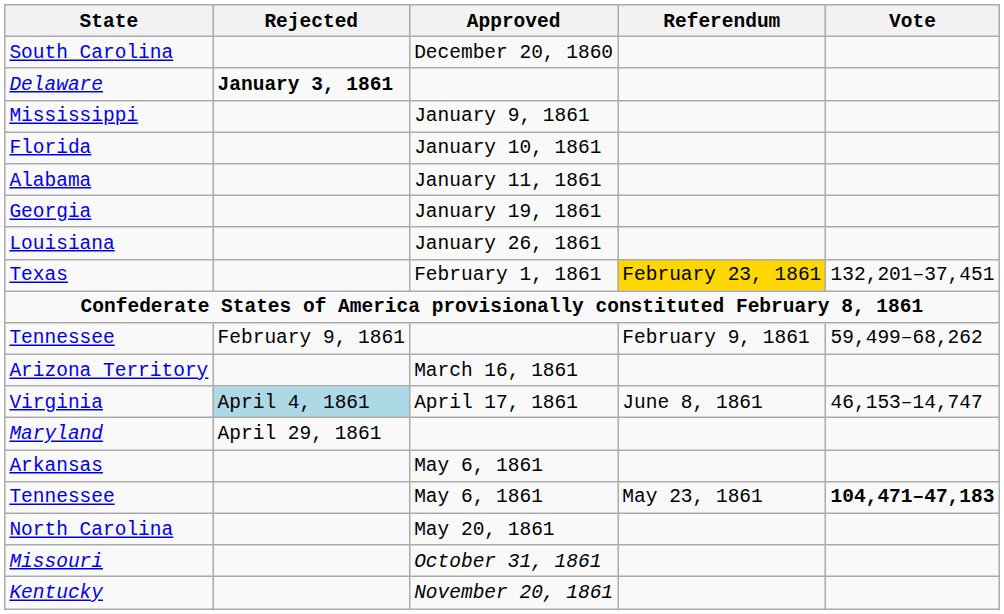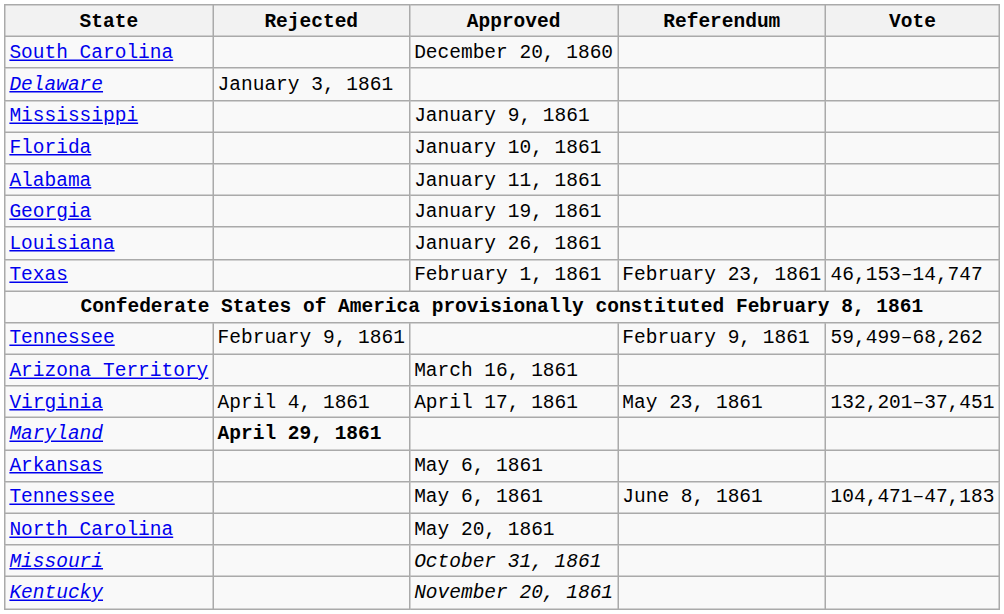 <table class="wikitable sortable">
 <tr>
 <th>State</th>
 <th>Rejected</th>
 <th>Approved</th>
 <th>Referendum</th>
 <th>Vote</th>
 </tr>
 <tr>
 <td><a href='#'>South Carolina</a></td>
 <td></td>
 <td>December 20, 1860</td>
 <td></td>
 <td></td>
 </tr>
 <tr>
 <td><a href='#'><em>Delaware</em></a></td>
-<td><strong>January 3, 1861</strong></td>
+<td>January 3, 1861</td>
 <td></td>
 <td></td>
 <td></td>
 </tr>
 <tr>
 <td><a href='#'>Mississippi</a></td>
 <td></td>
 <td>January 9, 1861</td>
 <td></td>
 <td></td>
 </tr>
 <tr>
 <td><a href='#'>Florida</a></td>
 <td></td>
 <td>January 10, 1861</td>
 <td></td>
 <td></td>
 </tr>
 <tr>
 <td><a href='#'>Alabama</a></td>
 <td></td>
 <td>January 11, 1861</td>
 <td></td>
 <td></td>
 </tr>
 <tr>
 <td><a href='#'>Georgia</a></td>
 <td></td>
 <td>January 19, 1861</td>
 <td></td>
 <td></td>
 </tr>
 <tr>
 <td><a href='#'>Louisiana</a></td>
 <td></td>
 <td>January 26, 1861</td>
 <td></td>
 <td></td>
 </tr>
 <tr>
 <td><a href='#'>Texas</a></td>
 <td></td>
 <td>February 1, 1861</td>
-<td style="background: gold;">February 23, 1861</td>
-<td>132,201–37,451</td>
+<td>February 23, 1861</td>
+<td>46,153–14,747</td>
 </tr>
 <tr>
 <td colspan=11 align=center><strong>Confederate States of America provisionally constituted February 8, 1861</strong></td>
 </tr>
 <tr>
 <td><a href='#'>Tennessee</a></td>
 <td>February 9, 1861</td>
 <td></td>
 <td>February 9, 1861</td>
 <td>59,499–68,262</td>
 </tr>
 <tr>
 <td><a href='#'>Arizona Territory</a></td>
 <td></td>
 <td>March 16, 1861</td>
 <td></td>
 <td></td>
 </tr>
 <tr>
 <td><a href='#'>Virginia</a></td>
-<td style="background: lightblue;">April 4, 1861</td>
+<td>April 4, 1861</td>
 <td>April 17, 1861</td>
-<td>June 8, 1861</td>
-<td>46,153–14,747</td>
+<td>May 23, 1861</td>
+<td>132,201–37,451</td>
 </tr>
 <tr>
 <td><a href='#'><em>Maryland</em></a></td>
-<td>April 29, 1861</td>
+<td><strong>April 29, 1861</strong></td>
 <td></td>
 <td></td>
 <td></td>
 </tr>
 <tr>
 <td><a href='#'>Arkansas</a></td>
 <td></td>
 <td>May 6, 1861</td>
 <td></td>
 <td></td>
 </tr>
 <tr>
 <td><a href='#'>Tennessee</a></td>
 <td></td>
 <td>May 6, 1861</td>
-<td>May 23, 1861</td>
-<td><strong>104,471–47,183</strong></td>
+<td>June 8, 1861</td>
+<td>104,471–47,183</td>
 </tr>
 <tr>
 <td><a href='#'>North Carolina</a></td>
 <td></td>
 <td>May 20, 1861</td>
 <td></td>
 <td></td>
 </tr>
 <tr>
 <td><a href='#'><em>Missouri</em></a></td>
 <td></td>
 <td><em>October 31, 1861</em></td>
 <td></td>
 <td></td>
 </tr>
 <tr>
 <td><a href='#'><em>Kentucky</em></a></td>
 <td></td>
 <td><em>November 20, 1861</em></td>
 <td></td>
 <td></td>
 </tr>
 </table>
